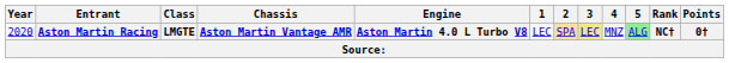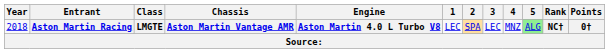 <table class="wikitable" style="text-align:center; font-size:90%">
 <tr>
 <th>Year</th>
 <th>Entrant</th>
 <th>Class</th>
 <th>Chassis</th>
 <th>Engine</th>
 <th>1</th>
 <th>2</th>
 <th>3</th>
 <th>4</th>
 <th>5</th>
 <th>Rank</th>
 <th>Points</th>
 </tr>
 <tr>
-<td><a href='#'>2020</a></td>
+<td><a href='#'>2018</a></td>
 <th><a href='#'>Aston Martin Racing</a></th>
 <th>LMGTE</th>
 <th><a href='#'>Aston Martin Vantage AMR</a></th>
 <th><a href='#'>Aston Martin</a> 4.0 L Turbo <a href='#'>V8</a></th>
 <td><a href='#'>LEC</a></td>
 <td style="background:#FFDF9F;"><a href='#'>SPA</a><br></td>
-<td style="background: khaki;"><a href='#'>LEC</a></td>
+<td><a href='#'>LEC</a></td>
 <td><a href='#'>MNZ</a></td>
 <td style="background: lightgreen;"><a href='#'>ALG</a></td>
 <th>NC†</th>
 <th>0†</th>
 </tr>
 <tr>
 <th colspan="12">Source:</th>
 </tr>
 </table>
